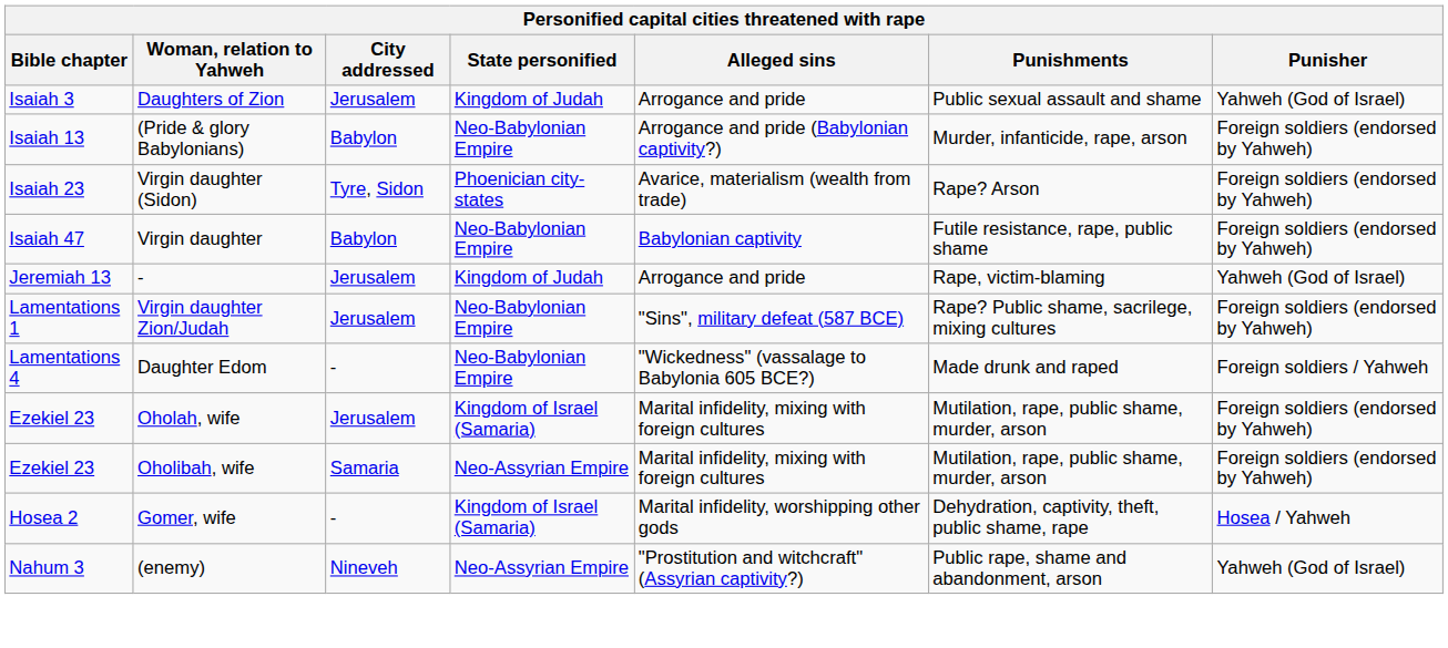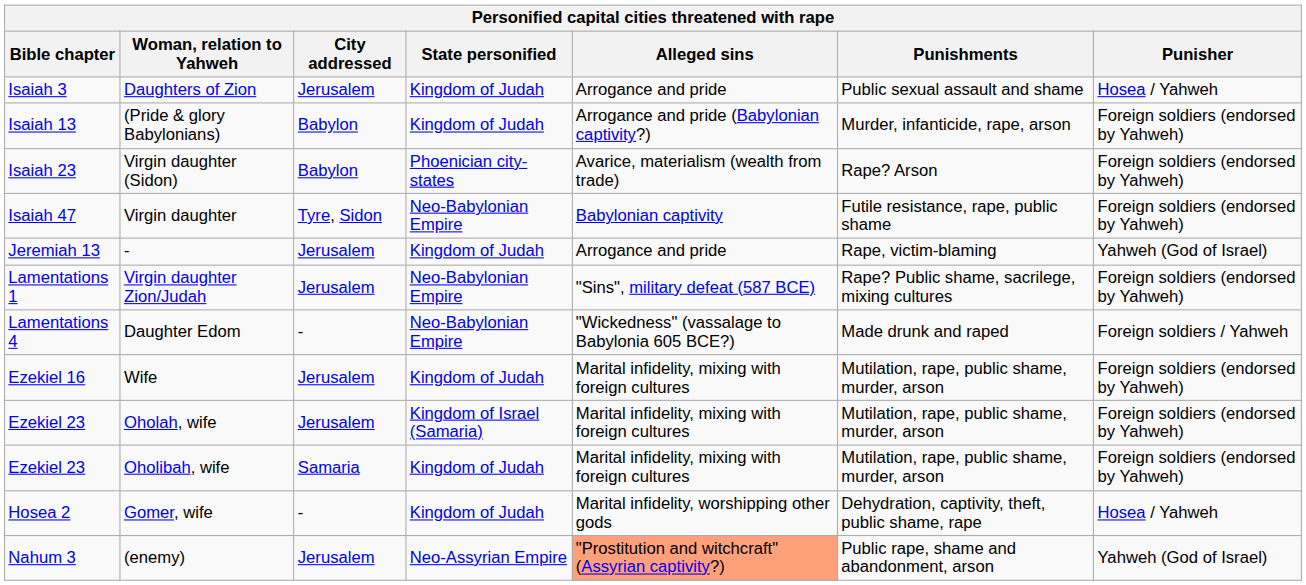 <table class="wikitable" align="left">
 <tr>
 <th colspan="7">Personified capital cities threatened with rape</th>
 </tr>
 <tr>
 <th>Bible chapter</th>
 <th>Woman, relation to Yahweh</th>
 <th>City addressed</th>
 <th>State personified</th>
 <th>Alleged sins</th>
 <th>Punishments</th>
 <th>Punisher</th>
 </tr>
 <tr>
 <td><a href='#'>Isaiah 3</a></td>
 <td><a href='#'>Daughters of Zion</a></td>
 <td><a href='#'>Jerusalem</a></td>
 <td><a href='#'>Kingdom of Judah</a></td>
 <td>Arrogance and pride</td>
 <td>Public sexual assault and shame</td>
-<td>Yahweh (God of Israel)</td>
+<td><a href='#'>Hosea</a> / Yahweh</td>
 </tr>
 <tr>
 <td><a href='#'>Isaiah 13</a></td>
 <td>(Pride & glory Babylonians)</td>
 <td><a href='#'>Babylon</a></td>
-<td><a href='#'>Neo-Babylonian Empire</a></td>
+<td><a href='#'>Kingdom of Judah</a></td>
 <td>Arrogance and pride (<a href='#'>Babylonian captivity</a>?)</td>
 <td>Murder, infanticide, rape, arson</td>
 <td>Foreign soldiers (endorsed by Yahweh)</td>
 </tr>
 <tr>
 <td><a href='#'>Isaiah 23</a></td>
 <td>Virgin daughter (Sidon)</td>
-<td><a href='#'>Tyre</a>, <a href='#'>Sidon</a></td>
+<td><a href='#'>Babylon</a></td>
 <td><a href='#'>Phoenician city-states</a></td>
 <td>Avarice, materialism (wealth from trade)</td>
 <td>Rape? Arson</td>
 <td>Foreign soldiers (endorsed by Yahweh)</td>
 </tr>
 <tr>
 <td><a href='#'>Isaiah 47</a></td>
 <td>Virgin daughter</td>
-<td><a href='#'>Babylon</a></td>
+<td><a href='#'>Tyre</a>, <a href='#'>Sidon</a></td>
 <td><a href='#'>Neo-Babylonian Empire</a></td>
 <td><a href='#'>Babylonian captivity</a></td>
 <td>Futile resistance, rape, public shame</td>
 <td>Foreign soldiers (endorsed by Yahweh)</td>
 </tr>
 <tr>
 <td><a href='#'>Jeremiah 13</a></td>
 <td>-</td>
 <td><a href='#'>Jerusalem</a></td>
 <td><a href='#'>Kingdom of Judah</a></td>
 <td>Arrogance and pride</td>
 <td>Rape, victim-blaming</td>
 <td>Yahweh (God of Israel)</td>
 </tr>
 <tr>
 <td><a href='#'>Lamentations 1</a></td>
 <td><a href='#'>Virgin daughter Zion/Judah</a></td>
 <td><a href='#'>Jerusalem</a></td>
 <td><a href='#'>Neo-Babylonian Empire</a></td>
 <td>"Sins", <a href='#'>military defeat (587 BCE)</a></td>
 <td>Rape? Public shame, sacrilege, mixing cultures</td>
 <td>Foreign soldiers (endorsed by Yahweh)</td>
 </tr>
 <tr>
 <td><a href='#'>Lamentations 4</a></td>
 <td>Daughter Edom</td>
 <td>-</td>
 <td><a href='#'>Neo-Babylonian Empire</a></td>
 <td>"Wickedness" (vassalage to Babylonia 605 BCE?)</td>
 <td>Made drunk and raped</td>
 <td>Foreign soldiers / Yahweh</td>
 </tr>
 <tr>
+<td><a href='#'>Ezekiel 16</a></td>
+<td>Wife</td>
+<td><a href='#'>Jerusalem</a></td>
+<td><a href='#'>Kingdom of Judah</a></td>
+<td>Marital infidelity, mixing with foreign cultures</td>
+<td>Mutilation, rape, public shame, murder, arson</td>
+<td>Foreign soldiers (endorsed by Yahweh)</td>
+</tr>
+<tr>
 <td><a href='#'>Ezekiel 23</a></td>
 <td><a href='#'>Oholah</a>, wife</td>
 <td><a href='#'>Jerusalem</a></td>
 <td><a href='#'>Kingdom of Israel (Samaria)</a></td>
 <td>Marital infidelity, mixing with foreign cultures</td>
 <td>Mutilation, rape, public shame, murder, arson</td>
 <td>Foreign soldiers (endorsed by Yahweh)</td>
 </tr>
 <tr>
 <td><a href='#'>Ezekiel 23</a></td>
 <td><a href='#'>Oholibah</a>, wife</td>
 <td><a href='#'>Samaria</a></td>
-<td><a href='#'>Neo-Assyrian Empire</a></td>
+<td><a href='#'>Kingdom of Judah</a></td>
 <td>Marital infidelity, mixing with foreign cultures</td>
 <td>Mutilation, rape, public shame, murder, arson</td>
 <td>Foreign soldiers (endorsed by Yahweh)</td>
 </tr>
 <tr>
 <td><a href='#'>Hosea 2</a></td>
 <td><a href='#'>Gomer</a>, wife</td>
 <td>-</td>
-<td><a href='#'>Kingdom of Israel (Samaria)</a></td>
+<td><a href='#'>Kingdom of Judah</a></td>
 <td>Marital infidelity, worshipping other gods</td>
 <td>Dehydration, captivity, theft, public shame, rape</td>
 <td><a href='#'>Hosea</a> / Yahweh</td>
 </tr>
 <tr>
 <td><a href='#'>Nahum 3</a></td>
 <td>(enemy)</td>
-<td><a href='#'>Nineveh</a></td>
+<td><a href='#'>Jerusalem</a></td>
 <td><a href='#'>Neo-Assyrian Empire</a></td>
-<td>"Prostitution and witchcraft" (<a href='#'>Assyrian captivity</a>?)</td>
+<td style="background: lightsalmon;">"Prostitution and witchcraft" (<a href='#'>Assyrian captivity</a>?)</td>
 <td>Public rape, shame and abandonment, arson</td>
 <td>Yahweh (God of Israel)</td>
 </tr>
 </table>
